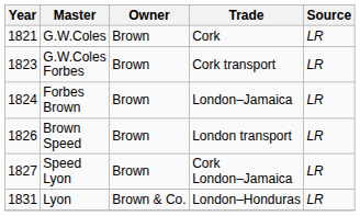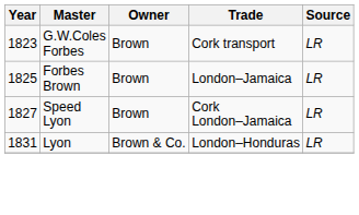 <table class=" wikitable">
 <tr>
 <th>Year</th>
 <th>Master</th>
 <th>Owner</th>
 <th>Trade</th>
 <th>Source</th>
 </tr>
 <tr>
-<td>1821</td>
-<td>G.W.Coles</td>
-<td>Brown</td>
-<td>Cork</td>
-<td><em>LR</em></td>
-</tr>
-<tr>
 <td>1823</td>
 <td>G.W.Coles<br>Forbes</td>
 <td>Brown</td>
 <td>Cork transport</td>
 <td><em>LR</em></td>
 </tr>
 <tr>
-<td>1824</td>
+<td>1825</td>
 <td>Forbes<br>Brown</td>
 <td>Brown</td>
 <td>London–Jamaica</td>
-<td><em>LR</em></td>
-</tr>
-<tr>
-<td>1826</td>
-<td>Brown<br>Speed</td>
-<td>Brown</td>
-<td>London transport</td>
 <td><em>LR</em></td>
 </tr>
 <tr>
 <td>1827</td>
 <td>Speed<br>Lyon</td>
 <td>Brown</td>
 <td>Cork<br>London–Jamaica</td>
 <td><em>LR</em></td>
 </tr>
 <tr>
 <td>1831</td>
 <td>Lyon</td>
 <td>Brown & Co.</td>
 <td>London–Honduras</td>
 <td><em>LR</em></td>
 </tr>
 <tr>
 </tr>
 </table>
